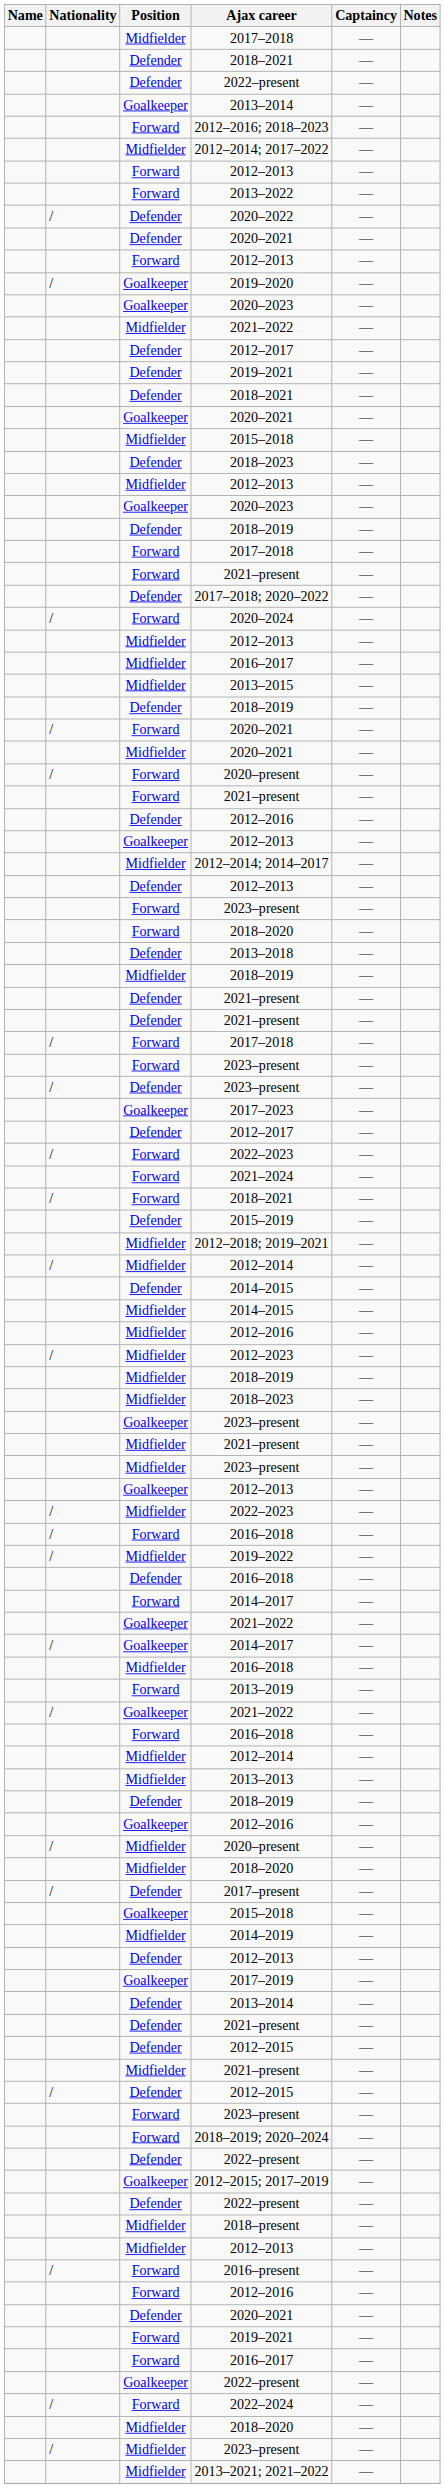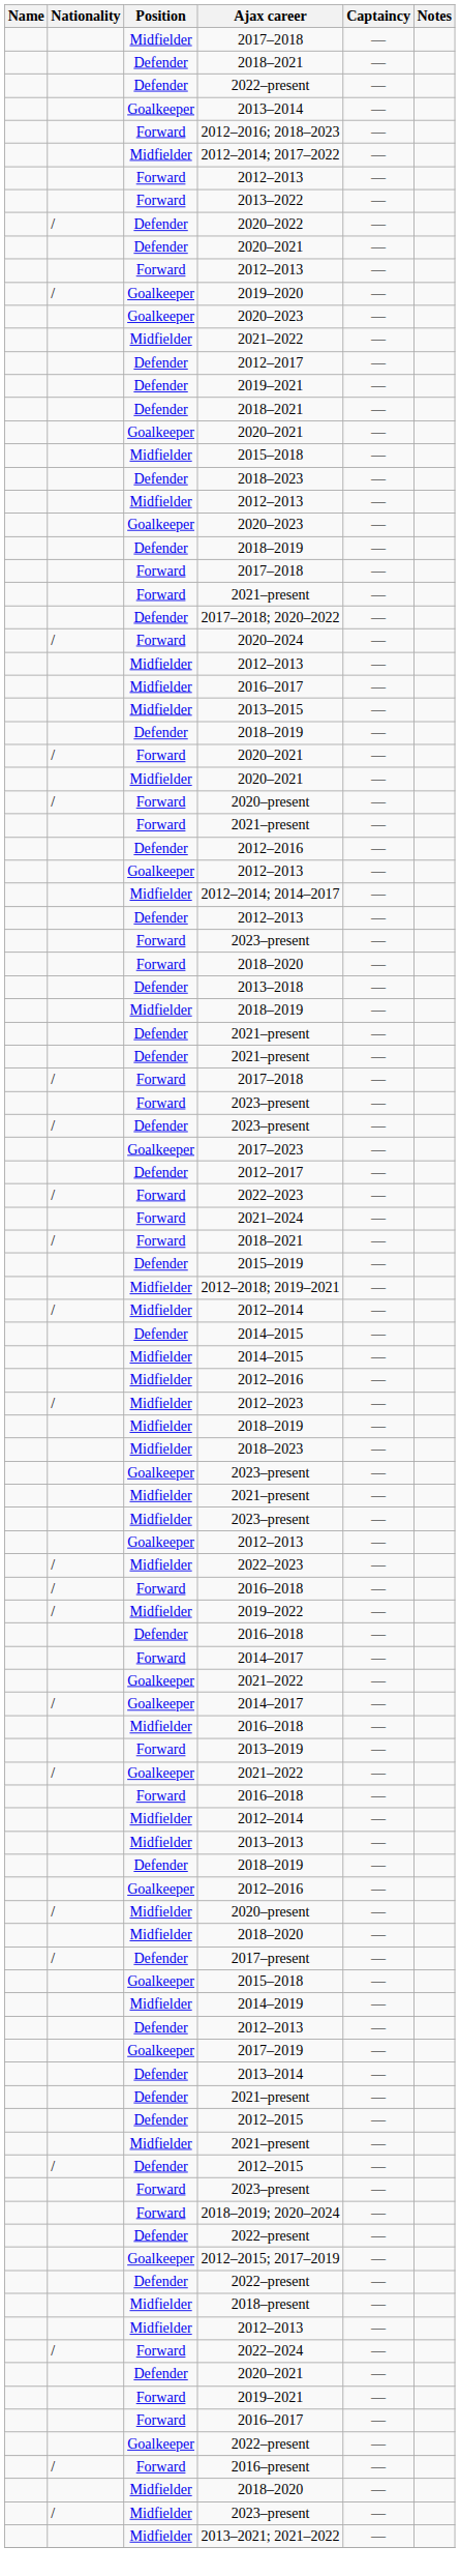 <table class="wikitable sortable" style="text-align: center;">
 <tr>
 <th>Name</th>
 <th>Nationality</th>
 <th>Position</th>
 <th>Ajax career</th>
 <th>Captaincy</th>
 <th>Notes</th>
 </tr>
 <tr>
 <td align="left"></td>
 <td align=left></td>
 <td><a href='#'>Midfielder</a></td>
 <td>2017–2018</td>
 <td>—</td>
 <td></td>
 </tr>
 <tr>
 <td align="left"></td>
 <td align=left></td>
 <td><a href='#'>Defender</a></td>
 <td>2018–2021</td>
 <td>—</td>
 <td></td>
 </tr>
 <tr>
 <td align="left"></td>
 <td align=left></td>
 <td><a href='#'>Defender</a></td>
 <td>2022–present</td>
 <td>—</td>
 <td></td>
 </tr>
 <tr>
 <td align="left"></td>
 <td align=left></td>
 <td><a href='#'>Goalkeeper</a></td>
 <td>2013–2014</td>
 <td>—</td>
 <td></td>
 </tr>
 <tr>
 <td align="left"></td>
 <td align=left></td>
 <td><a href='#'>Forward</a></td>
 <td>2012–2016; 2018–2023</td>
 <td>—</td>
 <td></td>
 </tr>
 <tr>
 <td align="left"></td>
 <td align=left></td>
 <td><a href='#'>Midfielder</a></td>
 <td>2012–2014; 2017–2022</td>
 <td>—</td>
 <td></td>
 </tr>
 <tr>
 <td align="left"></td>
 <td align=left></td>
 <td><a href='#'>Forward</a></td>
 <td>2012–2013</td>
 <td>—</td>
 <td></td>
 </tr>
 <tr>
 <td align="left"></td>
 <td align=left></td>
 <td><a href='#'>Forward</a></td>
 <td>2013–2022</td>
 <td>—</td>
 <td></td>
 </tr>
 <tr>
 <td align="left"></td>
 <td align=left> / </td>
 <td><a href='#'>Defender</a></td>
 <td>2020–2022</td>
 <td>—</td>
 <td></td>
 </tr>
 <tr>
 <td align="left"></td>
 <td align=left></td>
 <td><a href='#'>Defender</a></td>
 <td>2020–2021</td>
 <td>—</td>
 <td></td>
 </tr>
 <tr>
 <td align="left"></td>
 <td align=left></td>
 <td><a href='#'>Forward</a></td>
 <td>2012–2013</td>
 <td>—</td>
 <td></td>
 </tr>
 <tr>
 <td align="left"></td>
 <td align=left> / </td>
 <td><a href='#'>Goalkeeper</a></td>
 <td>2019–2020</td>
 <td>—</td>
 <td></td>
 </tr>
 <tr>
 <td align="left"></td>
 <td align=left></td>
 <td><a href='#'>Goalkeeper</a></td>
 <td>2020–2023</td>
 <td>—</td>
 <td></td>
 </tr>
 <tr>
 <td align="left"></td>
 <td align=left></td>
 <td><a href='#'>Midfielder</a></td>
 <td>2021–2022</td>
 <td>—</td>
 <td></td>
 </tr>
 <tr>
 <td align="left"></td>
 <td align=left></td>
 <td><a href='#'>Defender</a></td>
 <td>2012–2017</td>
 <td>—</td>
 <td></td>
 </tr>
 <tr>
 <td align="left"></td>
 <td align=left></td>
 <td><a href='#'>Defender</a></td>
 <td>2019–2021</td>
 <td>—</td>
 <td></td>
 </tr>
 <tr>
 <td align="left"></td>
 <td align=left></td>
 <td><a href='#'>Defender</a></td>
 <td>2018–2021</td>
 <td>—</td>
 <td></td>
 </tr>
 <tr>
 <td align="left"></td>
 <td align=left></td>
 <td><a href='#'>Goalkeeper</a></td>
 <td>2020–2021</td>
 <td>—</td>
 <td></td>
 </tr>
 <tr>
 <td align="left"></td>
 <td align=left></td>
 <td><a href='#'>Midfielder</a></td>
 <td>2015–2018</td>
 <td>—</td>
 <td></td>
 </tr>
 <tr>
 <td align="left"></td>
 <td align=left></td>
 <td><a href='#'>Defender</a></td>
 <td>2018–2023</td>
 <td>—</td>
 <td></td>
 </tr>
 <tr>
 <td align="left"></td>
 <td align=left></td>
 <td><a href='#'>Midfielder</a></td>
 <td>2012–2013</td>
 <td>—</td>
 <td></td>
 </tr>
 <tr>
 <td align="left"></td>
 <td align=left></td>
 <td><a href='#'>Goalkeeper</a></td>
 <td>2020–2023</td>
 <td>—</td>
 <td></td>
 </tr>
 <tr>
 <td align="left"></td>
 <td align=left></td>
 <td><a href='#'>Defender</a></td>
 <td>2018–2019</td>
 <td>—</td>
 <td></td>
 </tr>
 <tr>
 <td align="left"></td>
 <td align=left></td>
 <td><a href='#'>Forward</a></td>
 <td>2017–2018</td>
 <td>—</td>
 <td></td>
 </tr>
 <tr>
 <td align="left"></td>
 <td align=left></td>
 <td><a href='#'>Forward</a></td>
 <td>2021–present</td>
 <td>—</td>
 <td></td>
 </tr>
 <tr>
 <td align="left"></td>
 <td align=left></td>
 <td><a href='#'>Defender</a></td>
 <td>2017–2018; 2020–2022</td>
 <td>—</td>
 <td></td>
 </tr>
 <tr>
 <td align="left"></td>
 <td align=left> / </td>
 <td><a href='#'>Forward</a></td>
 <td>2020–2024</td>
 <td>—</td>
 <td></td>
 </tr>
 <tr>
 <td align="left"></td>
 <td align=left></td>
 <td><a href='#'>Midfielder</a></td>
 <td>2012–2013</td>
 <td>—</td>
 <td></td>
 </tr>
 <tr>
 <td align="left"></td>
 <td align=left></td>
 <td><a href='#'>Midfielder</a></td>
 <td>2016–2017</td>
 <td>—</td>
 <td></td>
 </tr>
 <tr>
 <td align="left"></td>
 <td align=left></td>
 <td><a href='#'>Midfielder</a></td>
 <td>2013–2015</td>
 <td>—</td>
 <td></td>
 </tr>
 <tr>
 <td align="left"></td>
 <td align=left></td>
 <td><a href='#'>Defender</a></td>
 <td>2018–2019</td>
 <td>—</td>
 <td></td>
 </tr>
 <tr>
 <td align="left"></td>
 <td align=left> / </td>
 <td><a href='#'>Forward</a></td>
 <td>2020–2021</td>
 <td>—</td>
 <td></td>
 </tr>
 <tr>
 <td align="left"></td>
 <td align=left></td>
 <td><a href='#'>Midfielder</a></td>
 <td>2020–2021</td>
 <td>—</td>
 <td></td>
 </tr>
 <tr>
 <td align="left"></td>
 <td align=left> / </td>
 <td><a href='#'>Forward</a></td>
 <td>2020–present</td>
 <td>—</td>
 <td></td>
 </tr>
 <tr>
 <td align="left"></td>
 <td align=left></td>
 <td><a href='#'>Forward</a></td>
 <td>2021–present</td>
 <td>—</td>
 <td></td>
 </tr>
 <tr>
 <td align="left"></td>
 <td align=left></td>
 <td><a href='#'>Defender</a></td>
 <td>2012–2016</td>
 <td>—</td>
 <td></td>
 </tr>
 <tr>
 <td align="left"></td>
 <td align=left></td>
 <td><a href='#'>Goalkeeper</a></td>
 <td>2012–2013</td>
 <td>—</td>
 <td></td>
 </tr>
 <tr>
 <td align="left"></td>
 <td align=left></td>
 <td><a href='#'>Midfielder</a></td>
 <td>2012–2014; 2014–2017</td>
 <td>—</td>
 <td></td>
 </tr>
 <tr>
 <td align="left"></td>
 <td align=left></td>
 <td><a href='#'>Defender</a></td>
 <td>2012–2013</td>
 <td>—</td>
 <td></td>
 </tr>
 <tr>
 <td align="left"></td>
 <td align=left></td>
 <td><a href='#'>Forward</a></td>
 <td>2023–present</td>
 <td>—</td>
 <td></td>
 </tr>
 <tr>
 <td align="left"></td>
 <td align=left></td>
 <td><a href='#'>Forward</a></td>
 <td>2018–2020</td>
 <td>—</td>
 <td></td>
 </tr>
 <tr>
 <td align="left"></td>
 <td align=left></td>
 <td><a href='#'>Defender</a></td>
 <td>2013–2018</td>
 <td>—</td>
 <td></td>
 </tr>
 <tr>
 <td align="left"></td>
 <td align=left></td>
 <td><a href='#'>Midfielder</a></td>
 <td>2018–2019</td>
 <td>—</td>
 <td></td>
 </tr>
 <tr>
 <td align="left"></td>
 <td align=left></td>
 <td><a href='#'>Defender</a></td>
 <td>2021–present</td>
 <td>—</td>
 <td></td>
 </tr>
 <tr>
 <td align="left"></td>
 <td align=left></td>
 <td><a href='#'>Defender</a></td>
 <td>2021–present</td>
 <td>—</td>
 <td></td>
 </tr>
 <tr>
 <td align="left"></td>
 <td align=left> / </td>
 <td><a href='#'>Forward</a></td>
 <td>2017–2018</td>
 <td>—</td>
 <td></td>
 </tr>
 <tr>
 <td align="left"></td>
 <td align=left></td>
 <td><a href='#'>Forward</a></td>
 <td>2023–present</td>
 <td>—</td>
 <td></td>
 </tr>
 <tr>
 <td align="left"></td>
 <td align=left> / </td>
 <td><a href='#'>Defender</a></td>
 <td>2023–present</td>
 <td>—</td>
 <td></td>
 </tr>
 <tr>
 <td align="left"></td>
 <td align=left></td>
 <td><a href='#'>Goalkeeper</a></td>
 <td>2017–2023</td>
 <td>—</td>
 <td></td>
 </tr>
 <tr>
 <td align="left"></td>
 <td align=left></td>
 <td><a href='#'>Defender</a></td>
 <td>2012–2017</td>
 <td>—</td>
 <td></td>
 </tr>
 <tr>
 <td align="left"></td>
 <td align=left> / </td>
 <td><a href='#'>Forward</a></td>
 <td>2022–2023</td>
 <td>—</td>
 <td></td>
 </tr>
 <tr>
 <td align="left"></td>
 <td align=left></td>
 <td><a href='#'>Forward</a></td>
 <td>2021–2024</td>
 <td>—</td>
 <td></td>
 </tr>
 <tr>
 <td align="left"></td>
 <td align=left> / </td>
 <td><a href='#'>Forward</a></td>
 <td>2018–2021</td>
 <td>—</td>
 <td></td>
 </tr>
 <tr>
 <td align="left"></td>
 <td align=left></td>
 <td><a href='#'>Defender</a></td>
 <td>2015–2019</td>
 <td>—</td>
 <td></td>
 </tr>
 <tr>
 <td align="left"></td>
 <td align=left></td>
 <td><a href='#'>Midfielder</a></td>
 <td>2012–2018; 2019–2021</td>
 <td>—</td>
 <td></td>
 </tr>
 <tr>
 <td align="left"></td>
 <td align=left> / </td>
 <td><a href='#'>Midfielder</a></td>
 <td>2012–2014</td>
 <td>—</td>
 <td></td>
 </tr>
 <tr>
 <td align="left"></td>
 <td align=left></td>
 <td><a href='#'>Defender</a></td>
 <td>2014–2015</td>
 <td>—</td>
 <td></td>
 </tr>
 <tr>
 <td align="left"></td>
 <td align=left></td>
 <td><a href='#'>Midfielder</a></td>
 <td>2014–2015</td>
 <td>—</td>
 <td></td>
 </tr>
 <tr>
 <td align="left"></td>
 <td align=left></td>
 <td><a href='#'>Midfielder</a></td>
 <td>2012–2016</td>
 <td>—</td>
 <td></td>
 </tr>
 <tr>
 <td align="left"></td>
 <td align=left> / </td>
 <td><a href='#'>Midfielder</a></td>
 <td>2012–2023</td>
 <td>—</td>
 <td></td>
 </tr>
 <tr>
 <td align="left"></td>
 <td align=left></td>
 <td><a href='#'>Midfielder</a></td>
 <td>2018–2019</td>
 <td>—</td>
 <td></td>
 </tr>
 <tr>
 <td align="left"></td>
 <td align=left></td>
 <td><a href='#'>Midfielder</a></td>
 <td>2018–2023</td>
 <td>—</td>
 <td></td>
 </tr>
 <tr>
 <td align="left"></td>
 <td align=left></td>
 <td><a href='#'>Goalkeeper</a></td>
 <td>2023–present</td>
 <td>—</td>
 <td></td>
 </tr>
 <tr>
 <td align="left"></td>
 <td align=left></td>
 <td><a href='#'>Midfielder</a></td>
 <td>2021–present</td>
 <td>—</td>
 <td></td>
 </tr>
 <tr>
 <td align="left"></td>
 <td align=left></td>
 <td><a href='#'>Midfielder</a></td>
 <td>2023–present</td>
 <td>—</td>
 <td></td>
 </tr>
 <tr>
 <td align="left"></td>
 <td align=left></td>
 <td><a href='#'>Goalkeeper</a></td>
 <td>2012–2013</td>
 <td>—</td>
 <td></td>
 </tr>
 <tr>
 <td align="left"></td>
 <td align=left> / </td>
 <td><a href='#'>Midfielder</a></td>
 <td>2022–2023</td>
 <td>—</td>
 <td></td>
 </tr>
 <tr>
 <td align="left"></td>
 <td align=left> / </td>
 <td><a href='#'>Forward</a></td>
 <td>2016–2018</td>
 <td>—</td>
 <td></td>
 </tr>
 <tr>
 <td align="left"></td>
 <td align=left> / </td>
 <td><a href='#'>Midfielder</a></td>
 <td>2019–2022</td>
 <td>—</td>
 <td></td>
 </tr>
 <tr>
 <td align="left"></td>
 <td align=left></td>
 <td><a href='#'>Defender</a></td>
 <td>2016–2018</td>
 <td>—</td>
 <td></td>
 </tr>
 <tr>
 <td align="left"></td>
 <td align=left></td>
 <td><a href='#'>Forward</a></td>
 <td>2014–2017</td>
 <td>—</td>
 <td></td>
 </tr>
 <tr>
 <td align="left"></td>
 <td align=left></td>
 <td><a href='#'>Goalkeeper</a></td>
 <td>2021–2022</td>
 <td>—</td>
 <td></td>
 </tr>
 <tr>
 <td align="left"></td>
 <td align=left> / </td>
 <td><a href='#'>Goalkeeper</a></td>
 <td>2014–2017</td>
 <td>—</td>
 <td></td>
 </tr>
 <tr>
 <td align="left"></td>
 <td align=left></td>
 <td><a href='#'>Midfielder</a></td>
 <td>2016–2018</td>
 <td>—</td>
 <td></td>
 </tr>
 <tr>
 <td align="left"></td>
 <td align=left></td>
 <td><a href='#'>Forward</a></td>
 <td>2013–2019</td>
 <td>—</td>
 <td></td>
 </tr>
 <tr>
 <td align="left"></td>
 <td align=left> / </td>
 <td><a href='#'>Goalkeeper</a></td>
 <td>2021–2022</td>
 <td>—</td>
 <td></td>
 </tr>
 <tr>
 <td align="left"></td>
 <td align=left></td>
 <td><a href='#'>Forward</a></td>
 <td>2016–2018</td>
 <td>—</td>
 <td></td>
 </tr>
 <tr>
 <td align="left"></td>
 <td align=left></td>
 <td><a href='#'>Midfielder</a></td>
 <td>2012–2014</td>
 <td>—</td>
 <td></td>
 </tr>
 <tr>
 <td align="left"></td>
 <td align=left></td>
 <td><a href='#'>Midfielder</a></td>
 <td>2013–2013</td>
 <td>—</td>
 <td></td>
 </tr>
 <tr>
 <td align="left"></td>
 <td align=left></td>
 <td><a href='#'>Defender</a></td>
 <td>2018–2019</td>
 <td>—</td>
 <td></td>
 </tr>
 <tr>
 <td align="left"></td>
 <td align=left></td>
 <td><a href='#'>Goalkeeper</a></td>
 <td>2012–2016</td>
 <td>—</td>
 <td></td>
 </tr>
 <tr>
 <td align="left"></td>
 <td align=left> / </td>
 <td><a href='#'>Midfielder</a></td>
 <td>2020–present</td>
 <td>—</td>
 <td></td>
 </tr>
 <tr>
 <td align="left"></td>
 <td align=left></td>
 <td><a href='#'>Midfielder</a></td>
 <td>2018–2020</td>
 <td>—</td>
 <td></td>
 </tr>
 <tr>
 <td align="left"></td>
 <td align=left> / </td>
 <td><a href='#'>Defender</a></td>
 <td>2017–present</td>
 <td>—</td>
 <td></td>
 </tr>
 <tr>
 <td align="left"></td>
 <td align=left></td>
 <td><a href='#'>Goalkeeper</a></td>
 <td>2015–2018</td>
 <td>—</td>
 <td></td>
 </tr>
 <tr>
 <td align="left"></td>
 <td align=left></td>
 <td><a href='#'>Midfielder</a></td>
 <td>2014–2019</td>
 <td>—</td>
 <td></td>
 </tr>
 <tr>
 <td align="left"></td>
 <td align=left></td>
 <td><a href='#'>Defender</a></td>
 <td>2012–2013</td>
 <td>—</td>
 <td></td>
 </tr>
 <tr>
 <td align="left"></td>
 <td align=left></td>
 <td><a href='#'>Goalkeeper</a></td>
 <td>2017–2019</td>
 <td>—</td>
 <td></td>
 </tr>
 <tr>
 <td align="left"></td>
 <td align=left></td>
 <td><a href='#'>Defender</a></td>
 <td>2013–2014</td>
 <td>—</td>
 <td></td>
 </tr>
 <tr>
 <td align="left"></td>
 <td align=left></td>
 <td><a href='#'>Defender</a></td>
 <td>2021–present</td>
 <td>—</td>
 <td></td>
 </tr>
 <tr>
 <td align="left"></td>
 <td align=left></td>
 <td><a href='#'>Defender</a></td>
 <td>2012–2015</td>
 <td>—</td>
 <td></td>
 </tr>
 <tr>
 <td align="left"></td>
 <td align=left></td>
 <td><a href='#'>Midfielder</a></td>
 <td>2021–present</td>
 <td>—</td>
 <td></td>
 </tr>
 <tr>
 <td align="left"></td>
 <td align=left> / </td>
 <td><a href='#'>Defender</a></td>
 <td>2012–2015</td>
 <td>—</td>
 <td></td>
 </tr>
 <tr>
 <td align="left"></td>
 <td align=left></td>
 <td><a href='#'>Forward</a></td>
 <td>2023–present</td>
 <td>—</td>
 <td></td>
 </tr>
 <tr>
 <td align="left"></td>
 <td align=left></td>
 <td><a href='#'>Forward</a></td>
 <td>2018–2019; 2020–2024</td>
 <td>—</td>
 <td></td>
 </tr>
 <tr>
 <td align="left"></td>
 <td align=left></td>
 <td><a href='#'>Defender</a></td>
 <td>2022–present</td>
 <td>—</td>
 <td></td>
 </tr>
 <tr>
 <td align="left"></td>
 <td align=left></td>
 <td><a href='#'>Goalkeeper</a></td>
 <td>2012–2015; 2017–2019</td>
 <td>—</td>
 <td></td>
 </tr>
 <tr>
 <td align="left"></td>
 <td align=left></td>
 <td><a href='#'>Defender</a></td>
 <td>2022–present</td>
 <td>—</td>
 <td></td>
 </tr>
 <tr>
 <td align="left"></td>
 <td align=left></td>
 <td><a href='#'>Midfielder</a></td>
 <td>2018–present</td>
 <td>—</td>
 <td></td>
 </tr>
 <tr>
 <td align="left"></td>
 <td align=left></td>
 <td><a href='#'>Midfielder</a></td>
 <td>2012–2013</td>
 <td>—</td>
 <td></td>
 </tr>
 <tr>
 <td align="left"></td>
 <td align=left> / </td>
 <td><a href='#'>Forward</a></td>
-<td>2016–present</td>
-<td>—</td>
-<td></td>
-</tr>
-<tr>
-<td align="left"></td>
-<td align=left></td>
-<td><a href='#'>Forward</a></td>
-<td>2012–2016</td>
+<td>2022–2024</td>
 <td>—</td>
 <td></td>
 </tr>
 <tr>
 <td align="left"></td>
 <td align=left></td>
 <td><a href='#'>Defender</a></td>
 <td>2020–2021</td>
 <td>—</td>
 <td></td>
 </tr>
 <tr>
 <td align="left"></td>
 <td align=left></td>
 <td><a href='#'>Forward</a></td>
 <td>2019–2021</td>
 <td>—</td>
 <td></td>
 </tr>
 <tr>
 <td align="left"></td>
 <td align=left></td>
 <td><a href='#'>Forward</a></td>
 <td>2016–2017</td>
 <td>—</td>
 <td></td>
 </tr>
 <tr>
 <td align="left"></td>
 <td align=left></td>
 <td><a href='#'>Goalkeeper</a></td>
 <td>2022–present</td>
 <td>—</td>
 <td></td>
 </tr>
 <tr>
 <td align="left"></td>
 <td align=left> / </td>
 <td><a href='#'>Forward</a></td>
-<td>2022–2024</td>
+<td>2016–present</td>
 <td>—</td>
 <td></td>
 </tr>
 <tr>
 <td align="left"></td>
 <td align=left></td>
 <td><a href='#'>Midfielder</a></td>
 <td>2018–2020</td>
 <td>—</td>
 <td></td>
 </tr>
 <tr>
 <td align="left"></td>
 <td align=left> / </td>
 <td><a href='#'>Midfielder</a></td>
 <td>2023–present</td>
 <td>—</td>
 <td></td>
 </tr>
 <tr>
 <td align="left"></td>
 <td align=left></td>
 <td><a href='#'>Midfielder</a></td>
 <td>2013–2021; 2021–2022</td>
 <td>—</td>
 <td></td>
 </tr>
 <tr>
 </tr>
 </table>
